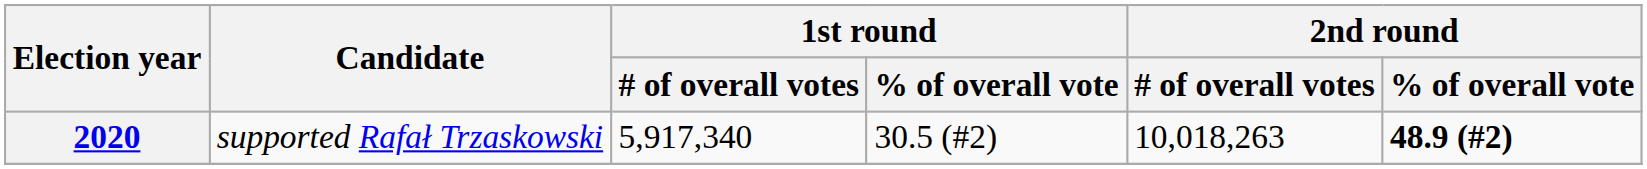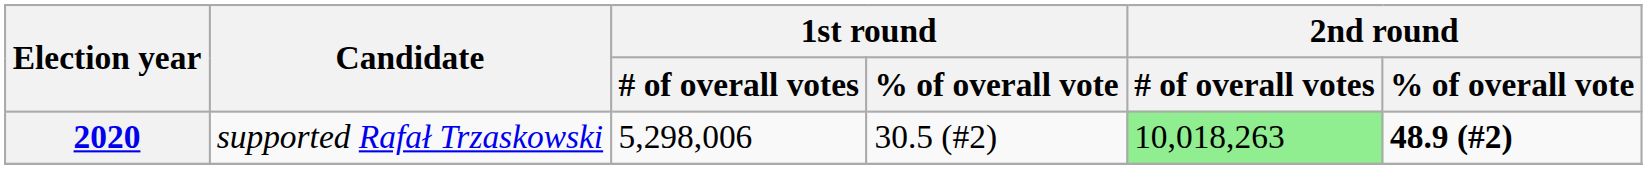 <table class=wikitable>
 <tr>
 <th rowspan=2>Election year</th>
 <th rowspan=2>Candidate</th>
 <th colspan=2>1st round</th>
 <th colspan=2>2nd round</th>
 </tr>
 <tr>
 <th># of overall votes</th>
 <th>% of overall vote</th>
 <th># of overall votes</th>
 <th>% of overall vote</th>
 </tr>
 <tr>
 <th><a href='#'>2020</a></th>
 <td><em>supported <a href='#'>Rafał Trzaskowski</a></em></td>
-<td>5,917,340</td>
+<td>5,298,006</td>
 <td>30.5 (#2)</td>
-<td>10,018,263</td>
+<td style="background: lightgreen;">10,018,263</td>
 <td><strong>48.9 (#2)</strong></td>
 </tr>
 <tr>
 </tr>
 </table>
